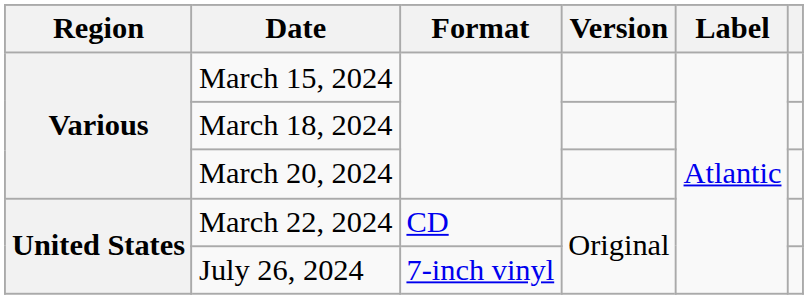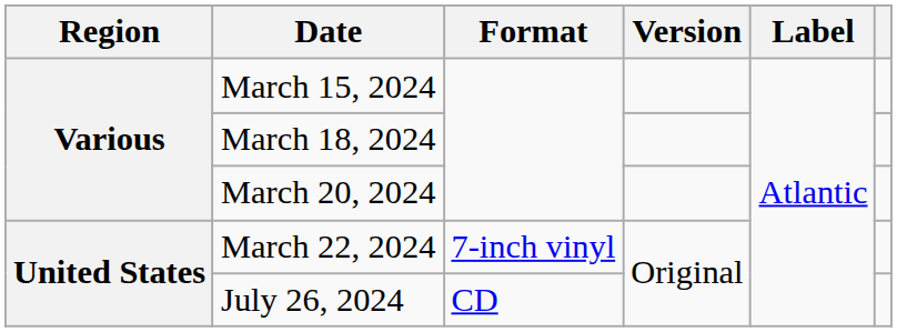 <table class="wikitable plainrowheaders">
 <tr>
 <th scope="col">Region</th>
 <th scope="col">Date</th>
 <th scope="col">Format</th>
 <th scope="col">Version</th>
 <th scope="col">Label</th>
 <th scope="col"></th>
 </tr>
 <tr>
 <th scope="row" rowspan="3">Various</th>
 <td>March 15, 2024</td>
 <td rowspan="3"></td>
 <td></td>
 <td rowspan="5"><a href='#'>Atlantic</a></td>
 <td style="text-align:center"></td>
 </tr>
 <tr>
 <td>March 18, 2024</td>
 <td></td>
 <td style="text-align:center"></td>
 </tr>
 <tr>
 <td>March 20, 2024</td>
 <td></td>
 <td style="text-align:center"></td>
 </tr>
 <tr>
 <th scope="row" rowspan="2">United States</th>
 <td>March 22, 2024</td>
-<td><a href='#'>CD</a></td>
+<td><a href='#'>7-inch vinyl</a></td>
 <td rowspan="2">Original</td>
 <td style="text-align:center"></td>
 </tr>
 <tr>
 <td>July 26, 2024</td>
-<td><a href='#'>7-inch vinyl</a></td>
+<td><a href='#'>CD</a></td>
 <td style="text-align:center"></td>
 </tr>
 </table>
